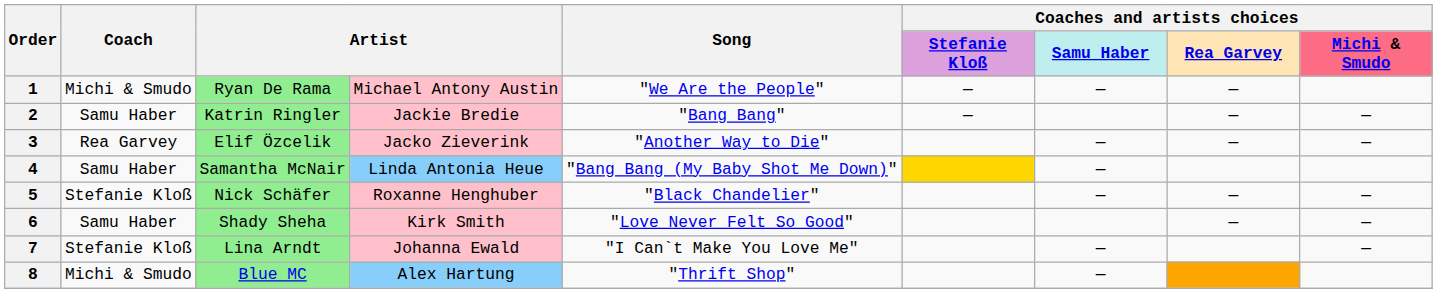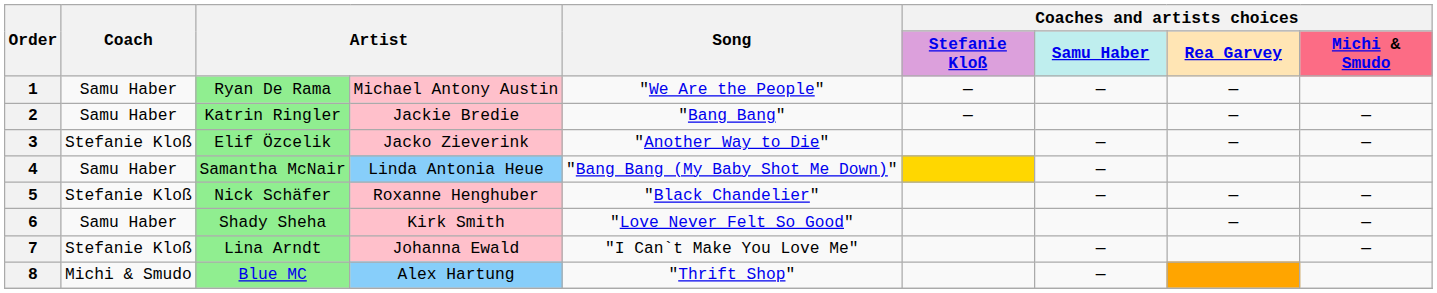 <table class="wikitable plainrowheaders" style="text-align:center;">
 <tr>
 <th scope="col" rowspan=2>Order</th>
 <th scope="col" rowspan=2>Coach</th>
 <th scope="col" colspan=2 rowspan=2>Artist</th>
 <th scope="col" rowspan=2>Song</th>
 <th scope="col" colspan=4>Coaches and artists choices</th>
 </tr>
 <tr>
 <th style="background-color:#dca0dc" width="100"><a href='#'>Stefanie Kloß</a></th>
 <th style="background-color:#bfeeee" width="100"><a href='#'>Samu Haber</a></th>
 <th style="background-color:#ffe5b4" width="100"><a href='#'>Rea Garvey</a></th>
 <th style="background-color:#FC6C85" width="100"><a href='#'>Michi</a> & <a href='#'>Smudo</a></th>
 </tr>
 <tr>
 <th scope=col>1</th>
-<td>Michi & Smudo</td>
+<td>Samu Haber</td>
 <td style="background:lightgreen;text-align:center;">Ryan De Rama</td>
 <td style="background:pink;text-align:center;">Michael Antony Austin</td>
 <td>"<a href='#'>We Are the People</a>"</td>
 <td>—</td>
 <td>—</td>
 <td>—</td>
 <td></td>
 </tr>
 <tr>
 <th scope=col>2</th>
 <td>Samu Haber</td>
 <td style="background:lightgreen;text-align:center;">Katrin Ringler</td>
 <td style="background:pink;text-align:center;">Jackie Bredie</td>
 <td>"<a href='#'>Bang Bang</a>"</td>
 <td>—</td>
 <td></td>
 <td>—</td>
 <td>—</td>
 </tr>
 <tr>
 <th scope=col>3</th>
-<td>Rea Garvey</td>
+<td>Stefanie Kloß</td>
 <td style="background:lightgreen;text-align:center;">Elif Özcelik</td>
 <td style="background:pink;text-align:center;">Jacko Zieverink</td>
 <td>"<a href='#'>Another Way to Die</a>"</td>
 <td></td>
 <td>—</td>
 <td>—</td>
 <td>—</td>
 </tr>
 <tr>
 <th scope=col>4</th>
 <td>Samu Haber</td>
 <td style="background:lightgreen;text-align:center;">Samantha McNair</td>
 <td style="background:lightskyblue;text-align:center;">Linda Antonia Heue</td>
 <td>"<a href='#'>Bang Bang (My Baby Shot Me Down)</a>"</td>
 <td style="background:gold;text-align:center;"></td>
 <td>—</td>
 <td></td>
 <td></td>
 </tr>
 <tr>
 <th scope=col>5</th>
 <td>Stefanie Kloß</td>
 <td style="background:lightgreen;text-align:center;">Nick Schäfer</td>
 <td style="background:pink;text-align:center;">Roxanne Henghuber</td>
 <td>"<a href='#'>Black Chandelier</a>"</td>
 <td></td>
 <td>—</td>
 <td>—</td>
 <td>—</td>
 </tr>
 <tr>
 <th scope=col>6</th>
 <td>Samu Haber</td>
 <td style="background:lightgreen;text-align:center;">Shady Sheha</td>
 <td style="background:pink;text-align:center;">Kirk Smith</td>
 <td>"<a href='#'>Love Never Felt So Good</a>"</td>
 <td></td>
 <td></td>
 <td>—</td>
 <td>—</td>
 </tr>
 <tr>
 <th scope=col>7</th>
 <td>Stefanie Kloß</td>
 <td style="background:lightgreen;text-align:center;">Lina Arndt</td>
 <td style="background:pink;text-align:center;">Johanna Ewald</td>
 <td>"I Can`t Make You Love Me"</td>
 <td></td>
 <td>—</td>
 <td></td>
 <td>—</td>
 </tr>
 <tr>
 <th scope=col>8</th>
 <td>Michi & Smudo</td>
 <td style="background:lightgreen;text-align:center;"><a href='#'>Blue MC</a></td>
 <td style="background:lightskyblue;text-align:center;">Alex Hartung</td>
 <td>"<a href='#'>Thrift Shop</a>"</td>
 <td></td>
 <td>—</td>
 <td style="background:orange;text-align:center;"></td>
 <td></td>
 </tr>
 <tr>
 </tr>
 </table>
